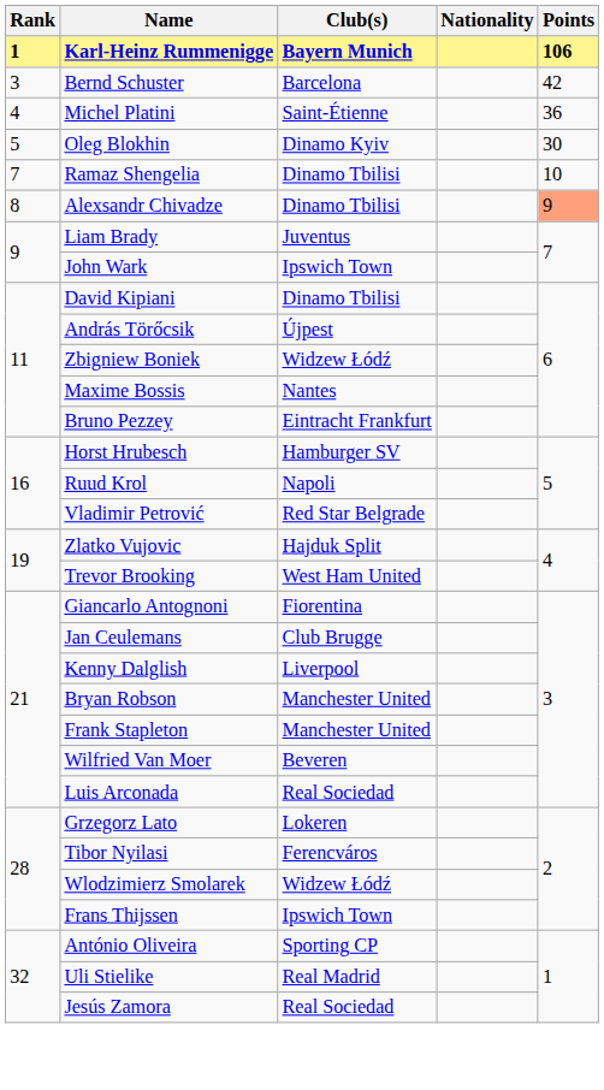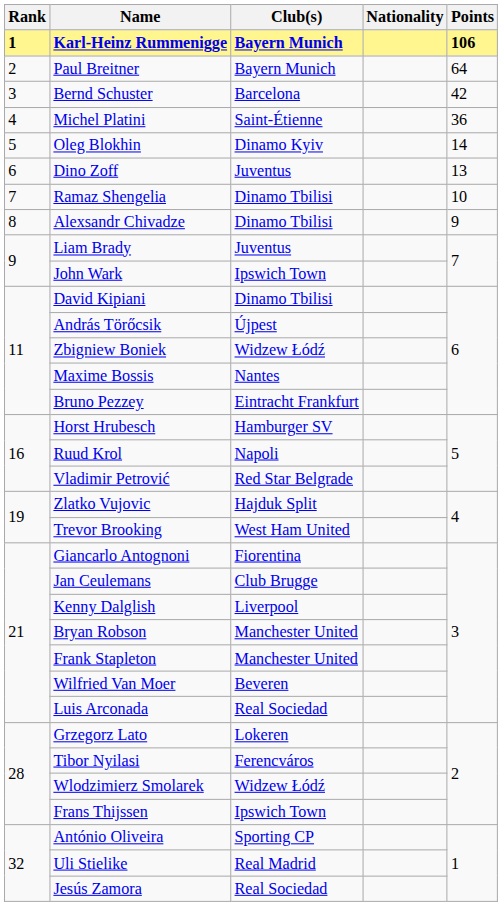 <table class="wikitable">
 <tr>
 <th>Rank</th>
 <th>Name</th>
 <th>Club(s)</th>
 <th>Nationality</th>
 <th>Points</th>
 </tr>
 <tr style="background-color: #FFF68F; font-weight: bold;">
 <td>1</td>
 <td><a href='#'>Karl-Heinz Rummenigge</a></td>
 <td> <a href='#'>Bayern Munich</a></td>
 <td></td>
 <td>106</td>
+</tr>
+<tr>
+<td>2</td>
+<td><a href='#'>Paul Breitner</a></td>
+<td> <a href='#'>Bayern Munich</a></td>
+<td></td>
+<td>64</td>
 </tr>
 <tr>
 <td>3</td>
 <td><a href='#'>Bernd Schuster</a></td>
 <td> <a href='#'>Barcelona</a></td>
 <td></td>
 <td>42</td>
 </tr>
 <tr>
 <td>4</td>
 <td><a href='#'>Michel Platini</a></td>
 <td> <a href='#'>Saint-Étienne</a></td>
 <td></td>
 <td>36</td>
 </tr>
 <tr>
 <td>5</td>
 <td><a href='#'>Oleg Blokhin</a></td>
 <td>  <a href='#'>Dinamo Kyiv</a></td>
 <td></td>
-<td>30</td>
+<td>14</td>
+</tr>
+<tr>
+<td>6</td>
+<td><a href='#'>Dino Zoff</a></td>
+<td> <a href='#'>Juventus</a></td>
+<td></td>
+<td>13</td>
 </tr>
 <tr>
 <td>7</td>
 <td><a href='#'>Ramaz Shengelia</a></td>
 <td> <a href='#'>Dinamo Tbilisi</a></td>
 <td></td>
 <td>10</td>
 </tr>
 <tr>
 <td>8</td>
 <td><a href='#'>Alexsandr Chivadze</a></td>
 <td> <a href='#'>Dinamo Tbilisi</a></td>
 <td></td>
-<td style="background: lightsalmon;">9</td>
+<td>9</td>
 </tr>
 <tr>
 <td rowspan="2">9</td>
 <td><a href='#'>Liam Brady</a></td>
 <td> <a href='#'>Juventus</a></td>
 <td></td>
 <td rowspan="2">7</td>
 </tr>
 <tr>
 <td><a href='#'>John Wark</a></td>
 <td> <a href='#'>Ipswich Town</a></td>
 <td></td>
 </tr>
 <tr>
 <td rowspan="5">11</td>
 <td><a href='#'>David Kipiani</a></td>
 <td> <a href='#'>Dinamo Tbilisi</a></td>
 <td></td>
 <td rowspan="5">6</td>
 </tr>
 <tr>
 <td><a href='#'>András Törőcsik</a></td>
 <td> <a href='#'>Újpest</a></td>
 <td></td>
 </tr>
 <tr>
 <td><a href='#'>Zbigniew Boniek</a></td>
 <td> <a href='#'>Widzew Łódź</a></td>
 <td></td>
 </tr>
 <tr>
 <td><a href='#'>Maxime Bossis</a></td>
 <td> <a href='#'>Nantes</a></td>
 <td></td>
 </tr>
 <tr>
 <td><a href='#'>Bruno Pezzey</a></td>
 <td> <a href='#'>Eintracht Frankfurt</a></td>
 <td></td>
 </tr>
 <tr>
 <td rowspan="3">16</td>
 <td><a href='#'>Horst Hrubesch</a></td>
 <td> <a href='#'>Hamburger SV</a></td>
 <td></td>
 <td rowspan="3">5</td>
 </tr>
 <tr>
 <td><a href='#'>Ruud Krol</a></td>
 <td> <a href='#'>Napoli</a></td>
 <td></td>
 </tr>
 <tr>
 <td><a href='#'>Vladimir Petrović</a></td>
 <td> <a href='#'>Red Star Belgrade</a></td>
 <td></td>
 </tr>
 <tr>
 <td rowspan="2">19</td>
 <td><a href='#'>Zlatko Vujovic</a></td>
 <td> <a href='#'>Hajduk Split</a></td>
 <td></td>
 <td rowspan="2">4</td>
 </tr>
 <tr>
 <td><a href='#'>Trevor Brooking</a></td>
 <td> <a href='#'>West Ham United</a></td>
 <td></td>
 </tr>
 <tr>
 <td rowspan="7">21</td>
 <td><a href='#'>Giancarlo Antognoni</a></td>
 <td> <a href='#'>Fiorentina</a></td>
 <td></td>
 <td rowspan="7">3</td>
 </tr>
 <tr>
 <td><a href='#'>Jan Ceulemans</a></td>
 <td> <a href='#'>Club Brugge</a></td>
 <td></td>
 </tr>
 <tr>
 <td><a href='#'>Kenny Dalglish</a></td>
 <td> <a href='#'>Liverpool</a></td>
 <td></td>
 </tr>
 <tr>
 <td><a href='#'>Bryan Robson</a></td>
 <td> <a href='#'>Manchester United</a></td>
 <td></td>
 </tr>
 <tr>
 <td><a href='#'>Frank Stapleton</a></td>
 <td> <a href='#'>Manchester United</a></td>
 <td></td>
 </tr>
 <tr>
 <td><a href='#'>Wilfried Van Moer</a></td>
 <td> <a href='#'>Beveren</a></td>
 <td></td>
 </tr>
 <tr>
 <td><a href='#'>Luis Arconada</a></td>
 <td> <a href='#'>Real Sociedad</a></td>
 <td></td>
 </tr>
 <tr>
 <td rowspan="4">28</td>
 <td><a href='#'>Grzegorz Lato</a></td>
 <td> <a href='#'>Lokeren</a></td>
 <td></td>
 <td rowspan="4">2</td>
 </tr>
 <tr>
 <td><a href='#'>Tibor Nyilasi</a></td>
 <td> <a href='#'>Ferencváros</a></td>
 <td></td>
 </tr>
 <tr>
 <td><a href='#'>Wlodzimierz Smolarek</a></td>
 <td> <a href='#'>Widzew Łódź</a></td>
 <td></td>
 </tr>
 <tr>
 <td><a href='#'>Frans Thijssen</a></td>
 <td> <a href='#'>Ipswich Town</a></td>
 <td></td>
 </tr>
 <tr>
 <td rowspan="3">32</td>
 <td><a href='#'>António Oliveira</a></td>
 <td> <a href='#'>Sporting CP</a></td>
 <td></td>
 <td rowspan="3">1</td>
 </tr>
 <tr>
 <td><a href='#'>Uli Stielike</a></td>
 <td> <a href='#'>Real Madrid</a></td>
 <td></td>
 </tr>
 <tr>
 <td><a href='#'>Jesús Zamora</a></td>
 <td> <a href='#'>Real Sociedad</a></td>
 <td></td>
 </tr>
 </table>
